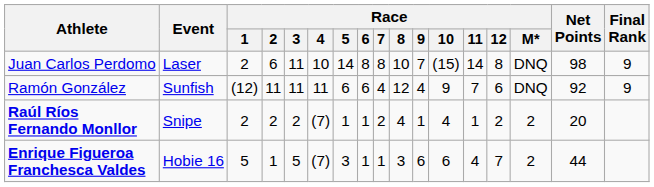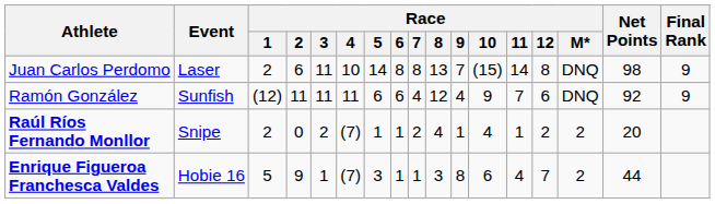 <table class="wikitable" style="font-size:90%">
 <tr>
 <th rowspan=2>Athlete</th>
 <th rowspan=2>Event</th>
 <th colspan=13>Race</th>
 <th rowspan=2>Net<br>Points</th>
 <th rowspan=2>Final<br>Rank</th>
 </tr>
 <tr style="font-size:95%">
 <th>1</th>
 <th>2</th>
 <th>3</th>
 <th>4</th>
 <th>5</th>
 <th>6</th>
 <th>7</th>
 <th>8</th>
 <th>9</th>
 <th>10</th>
 <th>11</th>
 <th>12</th>
 <th>M*</th>
 </tr>
 <tr align=center>
 <td align=left><a href='#'>Juan Carlos Perdomo</a></td>
 <td align=left><a href='#'>Laser</a></td>
 <td>2</td>
 <td>6</td>
 <td>11</td>
 <td>10</td>
 <td>14</td>
 <td>8</td>
 <td>8</td>
-<td>10</td>
+<td>13</td>
 <td>7</td>
 <td>(15)</td>
 <td>14</td>
 <td>8</td>
 <td>DNQ</td>
 <td>98</td>
 <td>9</td>
 </tr>
 <tr align=center>
 <td align=left><a href='#'>Ramón González</a></td>
 <td align=left><a href='#'>Sunfish</a></td>
 <td>(12)</td>
 <td>11</td>
 <td>11</td>
 <td>11</td>
 <td>6</td>
 <td>6</td>
 <td>4</td>
 <td>12</td>
 <td>4</td>
 <td>9</td>
 <td>7</td>
 <td>6</td>
 <td>DNQ</td>
 <td>92</td>
 <td>9</td>
 </tr>
 <tr align=center>
 <td align=left><strong><a href='#'>Raúl Ríos</a><br><a href='#'>Fernando Monllor</a></strong></td>
 <td align=left><a href='#'>Snipe</a></td>
 <td>2</td>
-<td>2</td>
+<td>0</td>
 <td>2</td>
 <td>(7)</td>
 <td>1</td>
 <td>1</td>
 <td>2</td>
 <td>4</td>
 <td>1</td>
 <td>4</td>
 <td>1</td>
 <td>2</td>
 <td>2</td>
 <td>20</td>
 <td></td>
 </tr>
 <tr align=center>
 <td align=left><strong><a href='#'>Enrique Figueroa</a><br><a href='#'>Franchesca Valdes</a></strong></td>
 <td align=left><a href='#'>Hobie 16</a></td>
 <td>5</td>
+<td>9</td>
 <td>1</td>
-<td>5</td>
 <td>(7)</td>
 <td>3</td>
 <td>1</td>
 <td>1</td>
 <td>3</td>
-<td>6</td>
+<td>8</td>
 <td>6</td>
 <td>4</td>
 <td>7</td>
 <td>2</td>
 <td>44</td>
 <td></td>
 </tr>
 </table>
